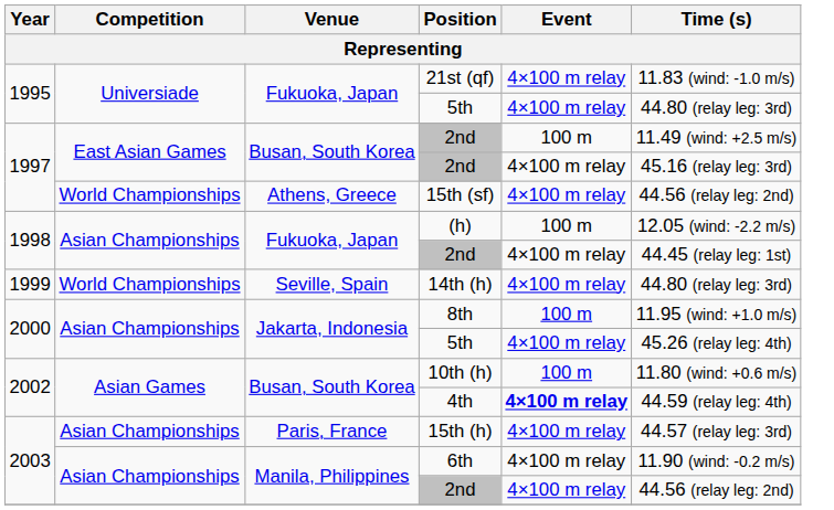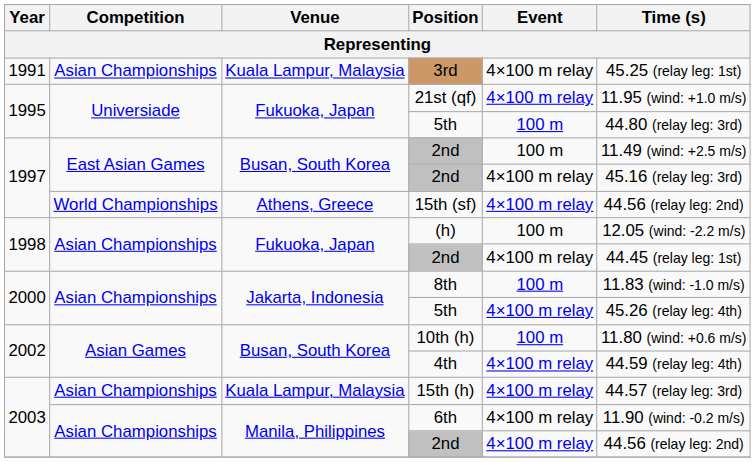 <table class="wikitable sortable" style=text-align:center>
 <tr>
 <th>Year</th>
 <th>Competition</th>
 <th>Venue</th>
 <th>Position</th>
 <th>Event</th>
 <th>Time (s)</th>
 </tr>
 <tr>
 <th colspan="6">Representing </th>
 </tr>
 <tr>
+<td>1991</td>
+<td><a href='#'>Asian Championships</a></td>
+<td><a href='#'>Kuala Lampur, Malaysia</a></td>
+<td bgcolor=cc9966>3rd</td>
+<td>4×100 m relay</td>
+<td>45.25 <small>(relay leg: 1st)</small></td>
+</tr>
+<tr>
 <td rowspan=2>1995</td>
 <td rowspan=2><a href='#'>Universiade</a></td>
 <td rowspan=2><a href='#'>Fukuoka, Japan</a></td>
 <td>21st (qf)</td>
 <td><a href='#'>4×100 m relay</a></td>
-<td>11.83 <small>(wind: -1.0 m/s)</small></td>
+<td>11.95 <small>(wind: +1.0 m/s)</small></td>
 </tr>
 <tr>
 <td>5th</td>
-<td><a href='#'>4×100 m relay</a></td>
+<td><a href='#'>100 m</a></td>
 <td>44.80 <small>(relay leg: 3rd)</small></td>
 </tr>
 <tr>
 <td rowspan=3>1997</td>
 <td rowspan=2><a href='#'>East Asian Games</a></td>
 <td rowspan=2><a href='#'>Busan, South Korea</a></td>
 <td bgcolor="silver">2nd</td>
 <td>100 m</td>
 <td>11.49 <small>(wind: +2.5 m/s)</small></td>
 </tr>
 <tr>
 <td bgcolor="silver">2nd</td>
 <td>4×100 m relay</td>
 <td>45.16 <small>(relay leg: 3rd)</small></td>
 </tr>
 <tr>
 <td><a href='#'>World Championships</a></td>
 <td><a href='#'>Athens, Greece</a></td>
 <td>15th (sf)</td>
 <td><a href='#'>4×100 m relay</a></td>
 <td>44.56 <small>(relay leg: 2nd)</small></td>
 </tr>
 <tr>
 <td rowspan=2>1998</td>
 <td rowspan=2><a href='#'>Asian Championships</a></td>
 <td rowspan=2><a href='#'>Fukuoka, Japan</a></td>
 <td>(h)</td>
 <td>100 m</td>
 <td>12.05 <small>(wind: -2.2 m/s)</small></td>
 </tr>
 <tr>
 <td bgcolor="silver">2nd</td>
 <td>4×100 m relay</td>
 <td>44.45 <small>(relay leg: 1st)</small></td>
 </tr>
 <tr>
-<td>1999</td>
-<td><a href='#'>World Championships</a></td>
-<td><a href='#'>Seville, Spain</a></td>
-<td>14th (h)</td>
-<td><a href='#'>4×100 m relay</a></td>
-<td>44.80 <small>(relay leg: 3rd)</small></td>
-</tr>
-<tr>
 <td rowspan=2>2000</td>
 <td rowspan=2><a href='#'>Asian Championships</a></td>
 <td rowspan=2><a href='#'>Jakarta, Indonesia</a></td>
 <td>8th</td>
 <td><a href='#'>100 m</a></td>
-<td>11.95 <small>(wind: +1.0 m/s)</small></td>
+<td>11.83 <small>(wind: -1.0 m/s)</small></td>
 </tr>
 <tr>
 <td>5th</td>
 <td><a href='#'>4×100 m relay</a></td>
 <td>45.26 <small>(relay leg: 4th)</small></td>
 </tr>
 <tr>
 <td rowspan=2>2002</td>
 <td rowspan=2><a href='#'>Asian Games</a></td>
 <td rowspan=2><a href='#'>Busan, South Korea</a></td>
 <td>10th (h)</td>
 <td><a href='#'>100 m</a></td>
 <td>11.80 <small>(wind: +0.6 m/s)</small></td>
 </tr>
 <tr>
 <td>4th</td>
-<td><strong><a href='#'>4×100 m relay</a></strong></td>
+<td><a href='#'>4×100 m relay</a></td>
 <td>44.59 <small>(relay leg: 4th)</small></td>
 </tr>
 <tr>
 <td rowspan=3>2003</td>
 <td><a href='#'>Asian Championships</a></td>
-<td><a href='#'>Paris, France</a></td>
+<td><a href='#'>Kuala Lampur, Malaysia</a></td>
 <td>15th (h)</td>
 <td><a href='#'>4×100 m relay</a></td>
 <td>44.57 <small>(relay leg: 3rd)</small></td>
 </tr>
 <tr>
 <td rowspan=2><a href='#'>Asian Championships</a></td>
 <td rowspan=2><a href='#'>Manila, Philippines</a></td>
 <td>6th</td>
 <td>4×100 m relay</td>
 <td>11.90 <small>(wind: -0.2 m/s)</small></td>
 </tr>
 <tr>
 <td bgcolor="silver">2nd</td>
 <td><a href='#'>4×100 m relay</a></td>
 <td>44.56 <small>(relay leg: 2nd)</small></td>
 </tr>
 <tr>
 </tr>
 </table>
